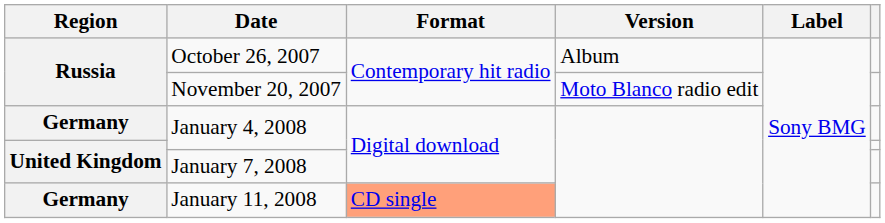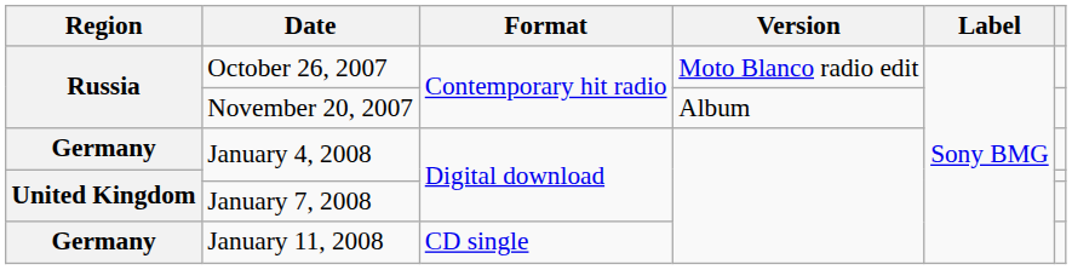 <table class="wikitable plainrowheaders">
 <tr>
 <th scope="col">Region</th>
 <th scope="col">Date</th>
 <th scope="col">Format</th>
 <th scope="col">Version</th>
 <th scope="col">Label</th>
 <th scope="col"></th>
 </tr>
 <tr>
 <th scope="row" rowspan="2">Russia</th>
 <td>October 26, 2007</td>
 <td rowspan="2"><a href='#'>Contemporary hit radio</a></td>
-<td>Album</td>
+<td><a href='#'>Moto Blanco</a> radio edit</td>
 <td rowspan="6"><a href='#'>Sony BMG</a></td>
 <td></td>
 </tr>
 <tr>
 <td>November 20, 2007</td>
-<td><a href='#'>Moto Blanco</a> radio edit</td>
+<td>Album</td>
 <td></td>
 </tr>
 <tr>
 <th scope="row">Germany</th>
 <td rowspan="2">January 4, 2008</td>
 <td rowspan="3"><a href='#'>Digital download</a></td>
 <td rowspan="4"></td>
 <td></td>
 </tr>
 <tr>
 <th scope="row" rowspan="2">United Kingdom</th>
 <td></td>
 </tr>
 <tr>
 <td>January 7, 2008</td>
 <td></td>
 </tr>
 <tr>
 <th scope="row">Germany</th>
 <td>January 11, 2008</td>
-<td style="background: lightsalmon;"><a href='#'>CD single</a></td>
+<td><a href='#'>CD single</a></td>
 <td></td>
 </tr>
 </table>
